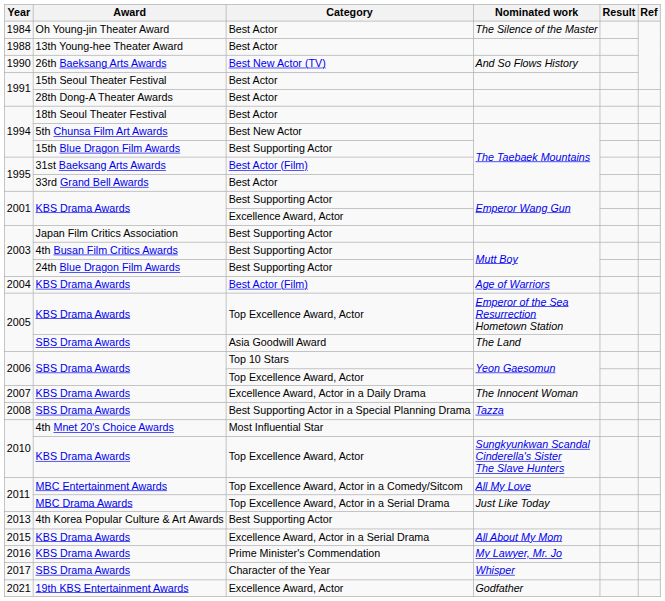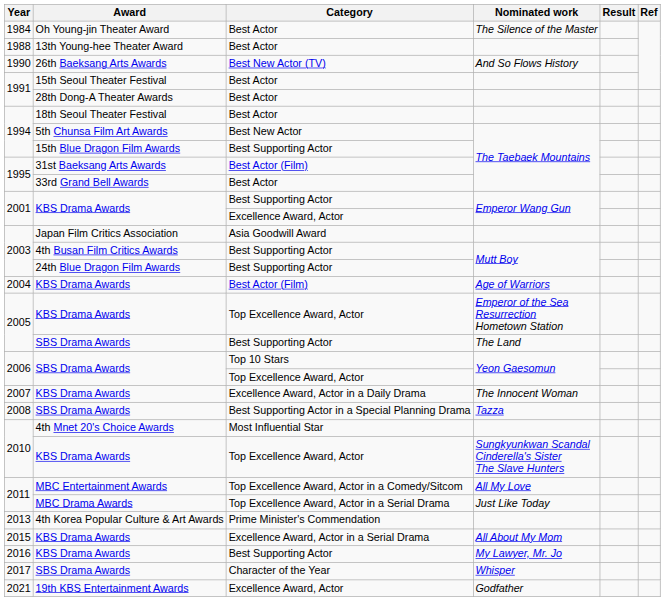 <table class="wikitable">
 <tr>
 <th>Year</th>
 <th>Award</th>
 <th>Category</th>
 <th>Nominated work</th>
 <th>Result</th>
 <th>Ref</th>
 </tr>
 <tr>
 <td>1984</td>
 <td>Oh Young-jin Theater Award</td>
 <td>Best Actor</td>
 <td><em>The Silence of the Master</em></td>
 <td></td>
 <td rowspan="4"></td>
 </tr>
 <tr>
 <td>1988</td>
 <td>13th Young-hee Theater Award</td>
 <td>Best Actor</td>
 <td></td>
 <td></td>
 </tr>
 <tr>
 <td>1990</td>
 <td>26th <a href='#'>Baeksang Arts Awards</a></td>
 <td><a href='#'>Best New Actor (TV)</a></td>
 <td><em>And So Flows History</em></td>
 <td></td>
 </tr>
 <tr>
 <td rowspan=2>1991</td>
 <td>15th Seoul Theater Festival</td>
 <td>Best Actor</td>
 <td></td>
 <td></td>
 </tr>
 <tr>
 <td>28th Dong-A Theater Awards</td>
 <td>Best Actor</td>
 <td></td>
 <td></td>
 <td></td>
 </tr>
 <tr>
 <td rowspan=3>1994</td>
 <td>18th Seoul Theater Festival</td>
 <td>Best Actor</td>
 <td></td>
 <td></td>
 <td></td>
 </tr>
 <tr>
 <td>5th <a href='#'>Chunsa Film Art Awards</a></td>
 <td>Best New Actor</td>
 <td rowspan=4><em><a href='#'>The Taebaek Mountains</a></em></td>
 <td></td>
 <td></td>
 </tr>
 <tr>
 <td>15th <a href='#'>Blue Dragon Film Awards</a></td>
 <td>Best Supporting Actor</td>
 <td></td>
 <td></td>
 </tr>
 <tr>
 <td rowspan=2>1995</td>
 <td>31st <a href='#'>Baeksang Arts Awards</a></td>
 <td><a href='#'>Best Actor (Film)</a></td>
 <td></td>
 <td></td>
 </tr>
 <tr>
 <td>33rd <a href='#'>Grand Bell Awards</a></td>
 <td>Best Actor</td>
 <td></td>
 <td></td>
 </tr>
 <tr>
 <td rowspan=2>2001</td>
 <td rowspan=2><a href='#'>KBS Drama Awards</a></td>
 <td>Best Supporting Actor</td>
 <td rowspan=2><em><a href='#'>Emperor Wang Gun</a></em></td>
 <td></td>
 <td></td>
 </tr>
 <tr>
 <td>Excellence Award, Actor</td>
 <td></td>
 <td></td>
 </tr>
 <tr>
 <td rowspan=3>2003</td>
 <td>Japan Film Critics Association</td>
-<td>Best Supporting Actor</td>
+<td>Asia Goodwill Award</td>
 <td></td>
 <td></td>
 <td></td>
 </tr>
 <tr>
 <td>4th <a href='#'>Busan Film Critics Awards</a></td>
 <td>Best Supporting Actor</td>
 <td rowspan=2><em><a href='#'>Mutt Boy</a></em></td>
 <td></td>
 <td></td>
 </tr>
 <tr>
 <td>24th <a href='#'>Blue Dragon Film Awards</a></td>
 <td>Best Supporting Actor</td>
 <td></td>
 <td></td>
 </tr>
 <tr>
 <td>2004</td>
 <td><a href='#'>KBS Drama Awards</a></td>
 <td><a href='#'>Best Actor (Film)</a></td>
 <td><em><a href='#'>Age of Warriors</a></em></td>
 <td></td>
 <td></td>
 </tr>
 <tr>
 <td rowspan=2>2005</td>
 <td><a href='#'>KBS Drama Awards</a></td>
 <td>Top Excellence Award, Actor</td>
 <td><em><a href='#'>Emperor of the Sea</a></em> <br> <em><a href='#'>Resurrection</a></em> <br>  <em>Hometown Station</em></td>
 <td></td>
 <td></td>
 </tr>
 <tr>
 <td><a href='#'>SBS Drama Awards</a></td>
-<td>Asia Goodwill Award</td>
+<td>Best Supporting Actor</td>
 <td><em>The Land</em></td>
 <td></td>
 <td></td>
 </tr>
 <tr>
 <td rowspan=2>2006</td>
 <td rowspan=2><a href='#'>SBS Drama Awards</a></td>
 <td>Top 10 Stars</td>
 <td rowspan=2><em><a href='#'>Yeon Gaesomun</a></em></td>
 <td></td>
 <td></td>
 </tr>
 <tr>
 <td>Top Excellence Award, Actor</td>
 <td></td>
 <td></td>
 </tr>
 <tr>
 <td>2007</td>
 <td><a href='#'>KBS Drama Awards</a></td>
 <td>Excellence Award, Actor in a Daily Drama</td>
 <td><em>The Innocent Woman </em></td>
 <td></td>
 <td></td>
 </tr>
 <tr>
 <td>2008</td>
 <td><a href='#'>SBS Drama Awards</a></td>
 <td>Best Supporting Actor in a Special Planning Drama</td>
 <td><em><a href='#'>Tazza</a></em></td>
 <td></td>
 <td></td>
 </tr>
 <tr>
 <td rowspan=2>2010</td>
 <td>4th <a href='#'>Mnet 20's Choice Awards</a></td>
 <td>Most Influential Star</td>
 <td></td>
 <td></td>
 <td></td>
 </tr>
 <tr>
 <td><a href='#'>KBS Drama Awards</a></td>
 <td>Top Excellence Award, Actor</td>
 <td><em><a href='#'>Sungkyunkwan Scandal</a></em> <br> <em><a href='#'>Cinderella's Sister</a></em> <br> <em><a href='#'>The Slave Hunters</a></em></td>
 <td></td>
 <td></td>
 </tr>
 <tr>
 <td rowspan=2>2011</td>
 <td><a href='#'>MBC Entertainment Awards</a></td>
 <td>Top Excellence Award, Actor in a Comedy/Sitcom</td>
 <td><em><a href='#'>All My Love</a></em></td>
 <td></td>
 <td></td>
 </tr>
 <tr>
 <td><a href='#'>MBC Drama Awards</a></td>
 <td>Top Excellence Award, Actor in a Serial Drama</td>
 <td><em>Just Like Today</em></td>
 <td></td>
 <td></td>
 </tr>
 <tr>
 <td>2013</td>
 <td>4th Korea Popular Culture & Art Awards</td>
-<td>Best Supporting Actor</td>
+<td>Prime Minister's Commendation</td>
 <td></td>
 <td></td>
 <td></td>
 </tr>
 <tr>
 <td>2015</td>
 <td><a href='#'>KBS Drama Awards</a></td>
 <td>Excellence Award, Actor in a Serial Drama</td>
 <td><em><a href='#'>All About My Mom</a></em></td>
 <td></td>
 <td></td>
 </tr>
 <tr>
 <td>2016</td>
 <td><a href='#'>KBS Drama Awards</a></td>
-<td>Prime Minister's Commendation</td>
+<td>Best Supporting Actor</td>
 <td><em><a href='#'>My Lawyer, Mr. Jo</a></em></td>
 <td></td>
 <td></td>
 </tr>
 <tr>
 <td>2017</td>
 <td><a href='#'>SBS Drama Awards</a></td>
 <td>Character of the Year</td>
 <td><em><a href='#'>Whisper</a></em></td>
 <td></td>
 <td></td>
 </tr>
 <tr>
 <td>2021</td>
 <td><a href='#'>19th KBS Entertainment Awards</a></td>
 <td>Excellence Award, Actor</td>
 <td><em>Godfather</em></td>
 <td></td>
 <td></td>
 </tr>
 </table>
